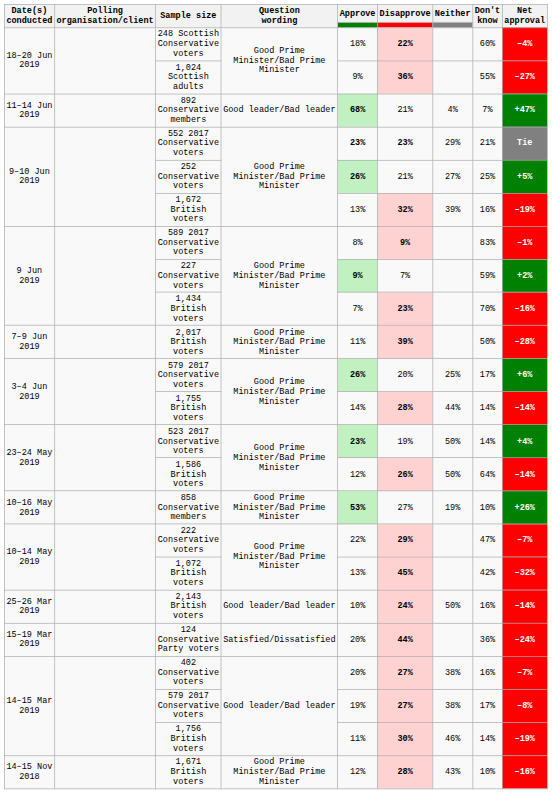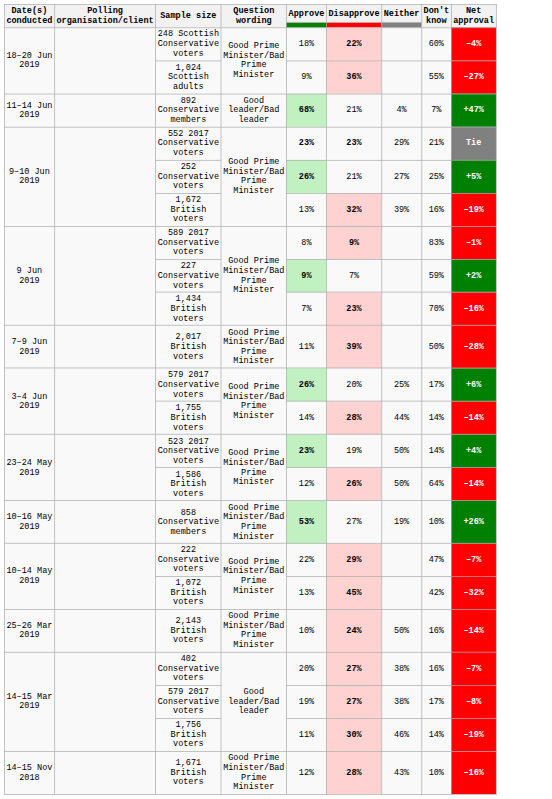 <table class="wikitable collapsible sortable" style="text-align:center;font-size:95%;line-height:14px;">
 <tr>
 <th style="width:125px;" rowspan="2">Date(s)<br>conducted</th>
 <th style="width:200px;" rowspan="2">Polling organisation/client</th>
 <th style="width:60px;" rowspan="2">Sample size</th>
 <th style="width:120px;" rowspan="2">Question<br>wording</th>
 <th class="unsortable" style="width:80px;">Approve</th>
 <th class="unsortable" style="width: 80px;">Disapprove</th>
 <th class="unsortable" style="width:80px;">Neither</th>
 <th class="unsortable" style="width:80px;" rowspan="2">Don't know</th>
 <th class="unsortable" style="width:20px;" rowspan="2">Net approval</th>
 </tr>
 <tr>
 <th class="unsortable" style="background:green;width:60px;"></th>
 <th class="unsortable" style="background:red;width:60px;"></th>
 <th class="unsortable" style="background:grey;width:60px;"></th>
 </tr>
 <tr>
 <td rowspan="2">18–20 Jun 2019</td>
 <td rowspan="2"></td>
 <td>248 Scottish Conservative voters</td>
 <td rowspan="2">Good Prime Minister/Bad Prime Minister</td>
 <td>18%</td>
 <td style="background:#FFD2D2"><strong>22%</strong></td>
 <td></td>
 <td>60%</td>
 <td style="background:red;color:white;"><strong>–4%</strong></td>
 </tr>
 <tr>
 <td>1,024 Scottish adults</td>
 <td>9%</td>
 <td style="background:#FFD2D2"><strong>36%</strong></td>
 <td></td>
 <td>55%</td>
 <td style="background:red;color:white;"><strong>–27%</strong></td>
 </tr>
 <tr>
 <td>11–14 Jun 2019</td>
 <td></td>
 <td>892 Conservative members</td>
 <td>Good leader/Bad leader</td>
 <td style="background:#C1F0C1"><strong>68%</strong></td>
 <td>21%</td>
 <td>4%</td>
 <td>7%</td>
 <td style="background:green;color:white;"><strong>+47%</strong></td>
 </tr>
 <tr>
 <td rowspan="3">9–10 Jun 2019</td>
 <td rowspan="3"></td>
 <td>552 2017 Conservative voters</td>
 <td rowspan="3">Good Prime Minister/Bad Prime Minister</td>
 <td><strong>23%</strong></td>
 <td><strong>23%</strong></td>
 <td>29%</td>
 <td>21%</td>
 <td style="background:gray;color:white;"><strong>Tie</strong></td>
 </tr>
 <tr>
 <td>252 Conservative voters</td>
 <td style="background:#C1F0C1"><strong>26%</strong></td>
 <td>21%</td>
 <td>27%</td>
 <td>25%</td>
 <td style="background:green;color:white;"><strong>+5%</strong></td>
 </tr>
 <tr>
 <td>1,672 British voters</td>
 <td>13%</td>
 <td style="background:#FFD2D2"><strong>32%</strong></td>
 <td>39%</td>
 <td>16%</td>
 <td style="background:red;color:white;"><strong>–19%</strong></td>
 </tr>
 <tr>
 <td rowspan="3">9 Jun 2019</td>
 <td rowspan="3"></td>
 <td>589 2017 Conservative voters</td>
 <td rowspan="3">Good Prime Minister/Bad Prime Minister</td>
 <td>8%</td>
 <td style="background:#FFD2D2"><strong>9%</strong></td>
 <td></td>
 <td>83%</td>
 <td style="background:red;color:white;"><strong>–1%</strong></td>
 </tr>
 <tr>
 <td>227 Conservative voters</td>
 <td style="background:#C1F0C1"><strong>9%</strong></td>
 <td>7%</td>
 <td></td>
 <td>59%</td>
 <td style="background:green;color:white;"><strong>+2%</strong></td>
 </tr>
 <tr>
 <td>1,434 British voters</td>
 <td>7%</td>
 <td style="background:#FFD2D2"><strong>23%</strong></td>
 <td></td>
 <td>70%</td>
 <td style="background:red;color:white;"><strong>–16%</strong></td>
 </tr>
 <tr>
 <td>7–9 Jun 2019</td>
 <td></td>
 <td>2,017 British voters</td>
 <td>Good Prime Minister/Bad Prime Minister</td>
 <td>11%</td>
 <td style="background:#FFD2D2"><strong>39%</strong></td>
 <td></td>
 <td>50%</td>
 <td style="background:red;color:white;"><strong>–28%</strong></td>
 </tr>
 <tr>
 <td rowspan="2">3–4 Jun 2019</td>
 <td rowspan="2"></td>
 <td>579 2017 Conservative voters</td>
 <td rowspan="2">Good Prime Minister/Bad Prime Minister</td>
 <td style="background:#C1F0C1"><strong>26%</strong></td>
 <td>20%</td>
 <td>25%</td>
 <td>17%</td>
 <td style="background:green;color:white;"><strong>+6%</strong></td>
 </tr>
 <tr>
 <td>1,755 British voters</td>
 <td>14%</td>
 <td style="background:#FFD2D2"><strong>28%</strong></td>
 <td>44%</td>
 <td>14%</td>
 <td style="background:red;color:white;"><strong>–14%</strong></td>
 </tr>
 <tr>
 <td rowspan="2">23–24 May 2019</td>
 <td rowspan="2"></td>
 <td>523 2017 Conservative voters</td>
 <td rowspan="2">Good Prime Minister/Bad Prime Minister</td>
 <td style="background:#C1F0C1"><strong>23%</strong></td>
 <td>19%</td>
 <td>50%</td>
 <td>14%</td>
 <td style="background:green;color:white;"><strong>+4%</strong></td>
 </tr>
 <tr>
 <td>1,586 British voters</td>
 <td>12%</td>
 <td style="background:#FFD2D2"><strong>26%</strong></td>
 <td>50%</td>
 <td>64%</td>
 <td style="background:red;color:white;"><strong>–14%</strong></td>
 </tr>
 <tr>
 <td>10–16 May 2019</td>
 <td></td>
 <td>858 Conservative members</td>
 <td>Good Prime Minister/Bad Prime Minister</td>
 <td style="background:#C1F0C1"><strong>53%</strong></td>
 <td>27%</td>
 <td>19%</td>
 <td>10%</td>
 <td style="background:green;color:white;"><strong>+26%</strong></td>
 </tr>
 <tr>
 <td rowspan="2">10–14 May 2019</td>
 <td rowspan="2"></td>
 <td>222 Conservative voters</td>
 <td rowspan="2">Good Prime Minister/Bad Prime Minister</td>
 <td>22%</td>
 <td style="background:#FFD2D2"><strong>29%</strong></td>
 <td></td>
 <td>47%</td>
 <td style="background:red;color:white;"><strong>–7%</strong></td>
 </tr>
 <tr>
 <td>1,072 British voters</td>
 <td>13%</td>
 <td style="background:#FFD2D2"><strong>45%</strong></td>
 <td></td>
 <td>42%</td>
 <td style="background:red;color:white;"><strong>–32%</strong></td>
 </tr>
 <tr>
 <td>25–26 Mar 2019</td>
 <td></td>
 <td>2,143 British voters</td>
-<td>Good leader/Bad leader</td>
+<td>Good Prime Minister/Bad Prime Minister</td>
 <td>10%</td>
 <td style="background:#FFD2D2"><strong>24%</strong></td>
 <td>50%</td>
 <td>16%</td>
 <td style="background:red;color:white;"><strong>–14%</strong></td>
-</tr>
-<tr>
-<td>15–19 Mar 2019</td>
-<td></td>
-<td>124 Conservative Party voters</td>
-<td>Satisfied/Dissatisfied</td>
-<td>20%</td>
-<td style="background:#FFD2D2"><strong>44%</strong></td>
-<td></td>
-<td>36%</td>
-<td style="background:red;color:white;"><strong>–24%</strong></td>
 </tr>
 <tr>
 <td rowspan="3">14–15 Mar 2019</td>
 <td rowspan="3"></td>
 <td>402 Conservative voters</td>
 <td rowspan="3">Good leader/Bad leader</td>
 <td>20%</td>
 <td style="background:#FFD2D2"><strong>27%</strong></td>
 <td>38%</td>
 <td>16%</td>
 <td style="background:red;color:white;"><strong>–7%</strong></td>
 </tr>
 <tr>
 <td>579 2017 Conservative voters</td>
 <td>19%</td>
 <td style="background:#FFD2D2"><strong>27%</strong></td>
 <td>38%</td>
 <td>17%</td>
 <td style="background:red;color:white;"><strong>–8%</strong></td>
 </tr>
 <tr>
 <td>1,756 British voters</td>
 <td>11%</td>
 <td style="background:#FFD2D2"><strong>30%</strong></td>
 <td>46%</td>
 <td>14%</td>
 <td style="background:red;color:white;"><strong>–19%</strong></td>
 </tr>
 <tr>
 <td>14–15 Nov 2018</td>
 <td></td>
 <td>1,671 British voters</td>
 <td>Good Prime Minister/Bad Prime Minister</td>
 <td>12%</td>
 <td style="background:#FFD2D2"><strong>28%</strong></td>
 <td>43%</td>
 <td>10%</td>
 <td style="background:red;color:white;"><strong>–16%</strong></td>
 </tr>
 </table>
